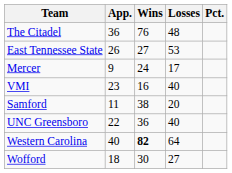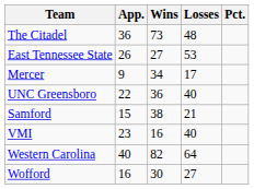 <table class="wikitable sortable">
 <tr>
 <th>Team</th>
 <th>App.</th>
 <th>Wins</th>
 <th>Losses</th>
 <th>Pct.</th>
 </tr>
 <tr>
 <td><a href='#'>The Citadel</a></td>
 <td>36</td>
-<td>76</td>
+<td>73</td>
 <td>48</td>
 <td></td>
 </tr>
 <tr>
 <td><a href='#'>East Tennessee State</a></td>
 <td>26</td>
 <td>27</td>
 <td>53</td>
 <td></td>
 </tr>
 <tr>
 <td><a href='#'>Mercer</a></td>
 <td>9</td>
-<td>24</td>
+<td>34</td>
 <td>17</td>
+<td></td>
+</tr>
+<tr>
+<td><a href='#'>UNC Greensboro</a></td>
+<td>22</td>
+<td>36</td>
+<td>40</td>
+<td></td>
+</tr>
+<tr>
+<td><a href='#'>Samford</a></td>
+<td>15</td>
+<td>38</td>
+<td>21</td>
 <td></td>
 </tr>
 <tr>
 <td><a href='#'>VMI</a></td>
 <td>23</td>
 <td>16</td>
 <td>40</td>
 <td></td>
 </tr>
 <tr>
-<td><a href='#'>Samford</a></td>
-<td>11</td>
-<td>38</td>
-<td>20</td>
-<td></td>
-</tr>
-<tr>
-<td><a href='#'>UNC Greensboro</a></td>
-<td>22</td>
-<td>36</td>
-<td>40</td>
-<td></td>
-</tr>
-<tr>
 <td><a href='#'>Western Carolina</a></td>
 <td>40</td>
-<td><strong>82</strong></td>
+<td>82</td>
 <td>64</td>
 <td></td>
 </tr>
 <tr>
 <td><a href='#'>Wofford</a></td>
-<td>18</td>
+<td>16</td>
 <td>30</td>
 <td>27</td>
 <td></td>
 </tr>
 </table>
